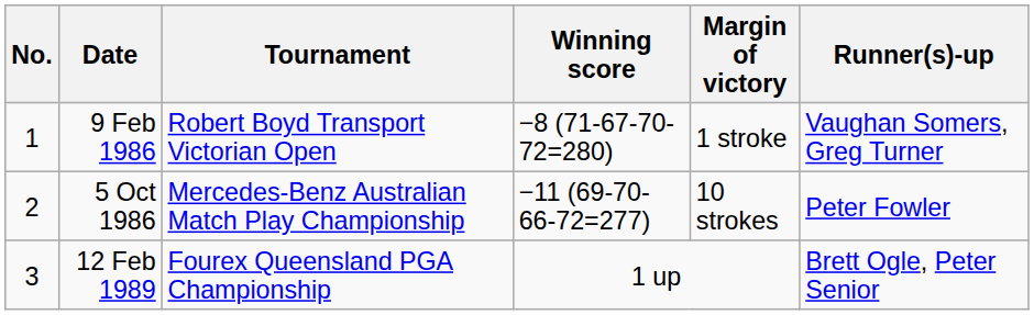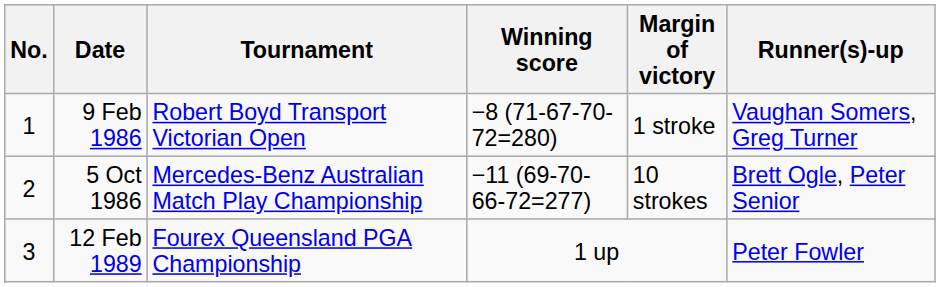 <table class="wikitable" style="font-size:95%;">
 <tr>
 <th>No.</th>
 <th>Date</th>
 <th>Tournament</th>
 <th>Winning score</th>
 <th>Margin of<br>victory</th>
 <th>Runner(s)-up</th>
 </tr>
 <tr>
 <td align=center>1</td>
 <td align=right>9 Feb <a href='#'>1986</a></td>
 <td><a href='#'>Robert Boyd Transport Victorian Open</a></td>
 <td>−8 (71-67-70-72=280)</td>
 <td>1 stroke</td>
 <td> <a href='#'>Vaughan Somers</a>,  <a href='#'>Greg Turner</a></td>
 </tr>
 <tr>
 <td align=center>2</td>
 <td align=right>5 Oct 1986</td>
 <td><a href='#'>Mercedes-Benz Australian Match Play Championship</a></td>
 <td>−11 (69-70-66-72=277)</td>
 <td>10 strokes</td>
-<td> <a href='#'>Peter Fowler</a></td>
+<td> <a href='#'>Brett Ogle</a>,  <a href='#'>Peter Senior</a></td>
 </tr>
 <tr>
 <td align=center>3</td>
 <td align=right>12 Feb <a href='#'>1989</a></td>
 <td><a href='#'>Fourex Queensland PGA Championship</a></td>
 <td colspan=2 align=center>1 up</td>
-<td> <a href='#'>Brett Ogle</a>,  <a href='#'>Peter Senior</a></td>
+<td> <a href='#'>Peter Fowler</a></td>
 </tr>
 </table>
